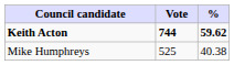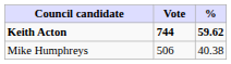 <table class="wikitable">
 <tr>
 <th style="background:#ddf; width:200px;">Council candidate</th>
 <th style="background:#ddf; width:50px;">Vote</th>
 <th style="background:#ddf; width:30px;">%</th>
 </tr>
 <tr>
 <td><strong>Keith Acton</strong></td>
 <td><strong>744</strong></td>
 <td><strong>59.62</strong></td>
 </tr>
 <tr>
 <td>Mike Humphreys</td>
-<td>525</td>
+<td>506</td>
 <td>40.38</td>
 </tr>
 </table>
